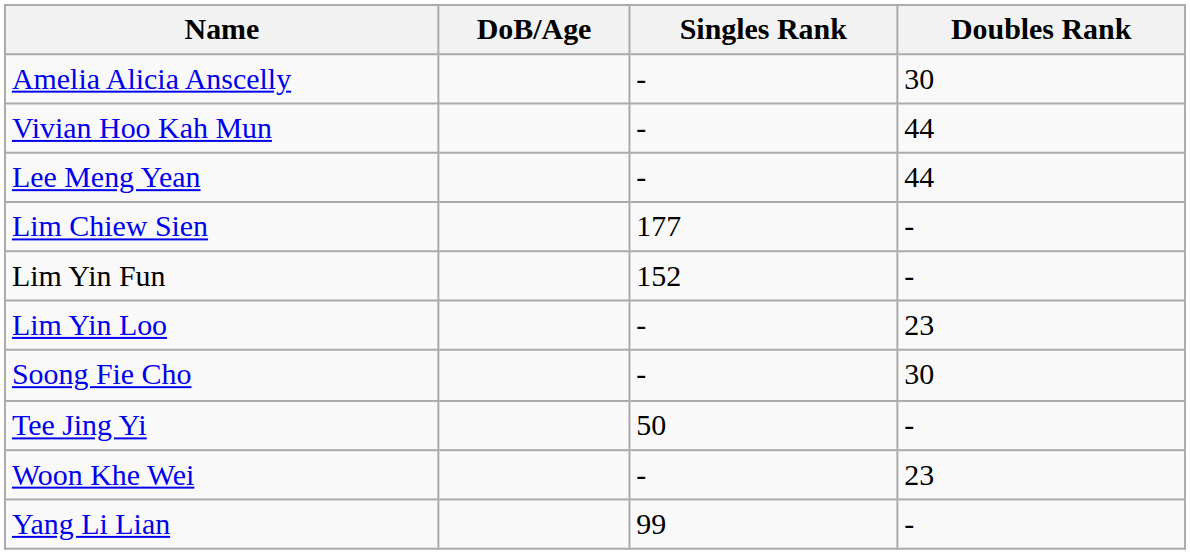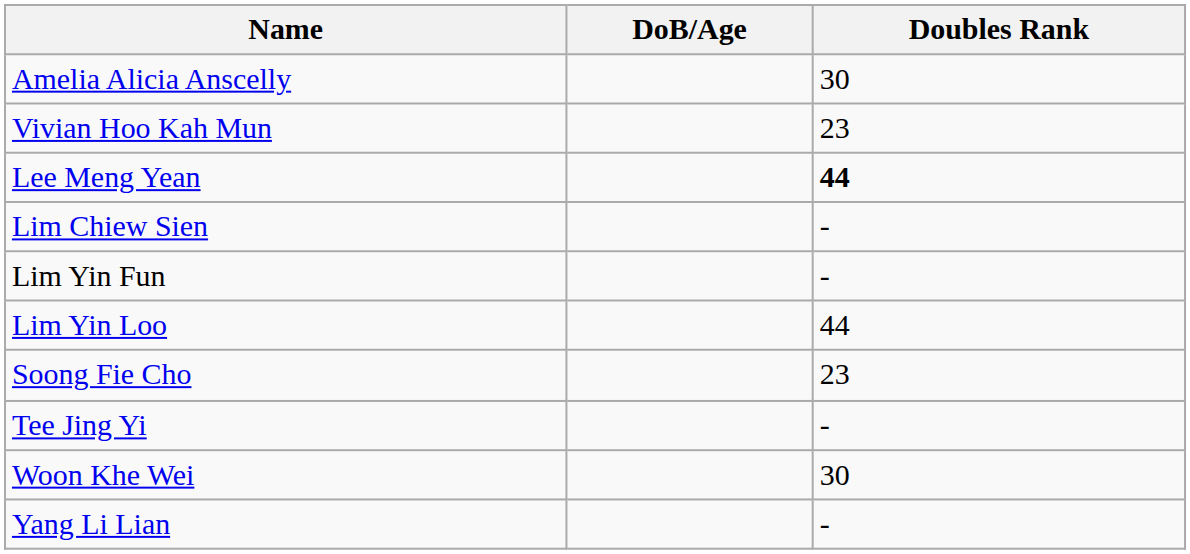 <table class="wikitable"  style="width:600px; font-size:95%;">
 <tr>
 <th align="left">Name</th>
 <th align="left">DoB/Age</th>
-<th align="left">Singles Rank</th>
 <th align="left">Doubles Rank</th>
 </tr>
 <tr>
 <td><a href='#'>Amelia Alicia Anscelly</a></td>
 <td></td>
-<td>-</td>
 <td>30</td>
 </tr>
 <tr>
 <td><a href='#'>Vivian Hoo Kah Mun</a></td>
 <td></td>
-<td>-</td>
-<td>44</td>
+<td>23</td>
 </tr>
 <tr>
 <td><a href='#'>Lee Meng Yean</a></td>
 <td></td>
-<td>-</td>
-<td>44</td>
+<td><strong>44</strong></td>
 </tr>
 <tr>
 <td><a href='#'>Lim Chiew Sien</a></td>
 <td></td>
-<td>177</td>
 <td>-</td>
 </tr>
 <tr>
 <td>Lim Yin Fun</td>
 <td></td>
-<td>152</td>
 <td>-</td>
 </tr>
 <tr>
 <td><a href='#'>Lim Yin Loo</a></td>
 <td></td>
-<td>-</td>
-<td>23</td>
+<td>44</td>
 </tr>
 <tr>
 <td><a href='#'>Soong Fie Cho</a></td>
 <td></td>
-<td>-</td>
-<td>30</td>
+<td>23</td>
 </tr>
 <tr>
 <td><a href='#'>Tee Jing Yi</a></td>
 <td></td>
-<td>50</td>
 <td>-</td>
 </tr>
 <tr>
 <td><a href='#'>Woon Khe Wei</a></td>
 <td></td>
-<td>-</td>
-<td>23</td>
+<td>30</td>
 </tr>
 <tr>
 <td><a href='#'>Yang Li Lian</a></td>
 <td></td>
-<td>99</td>
 <td>-</td>
 </tr>
 </table>
